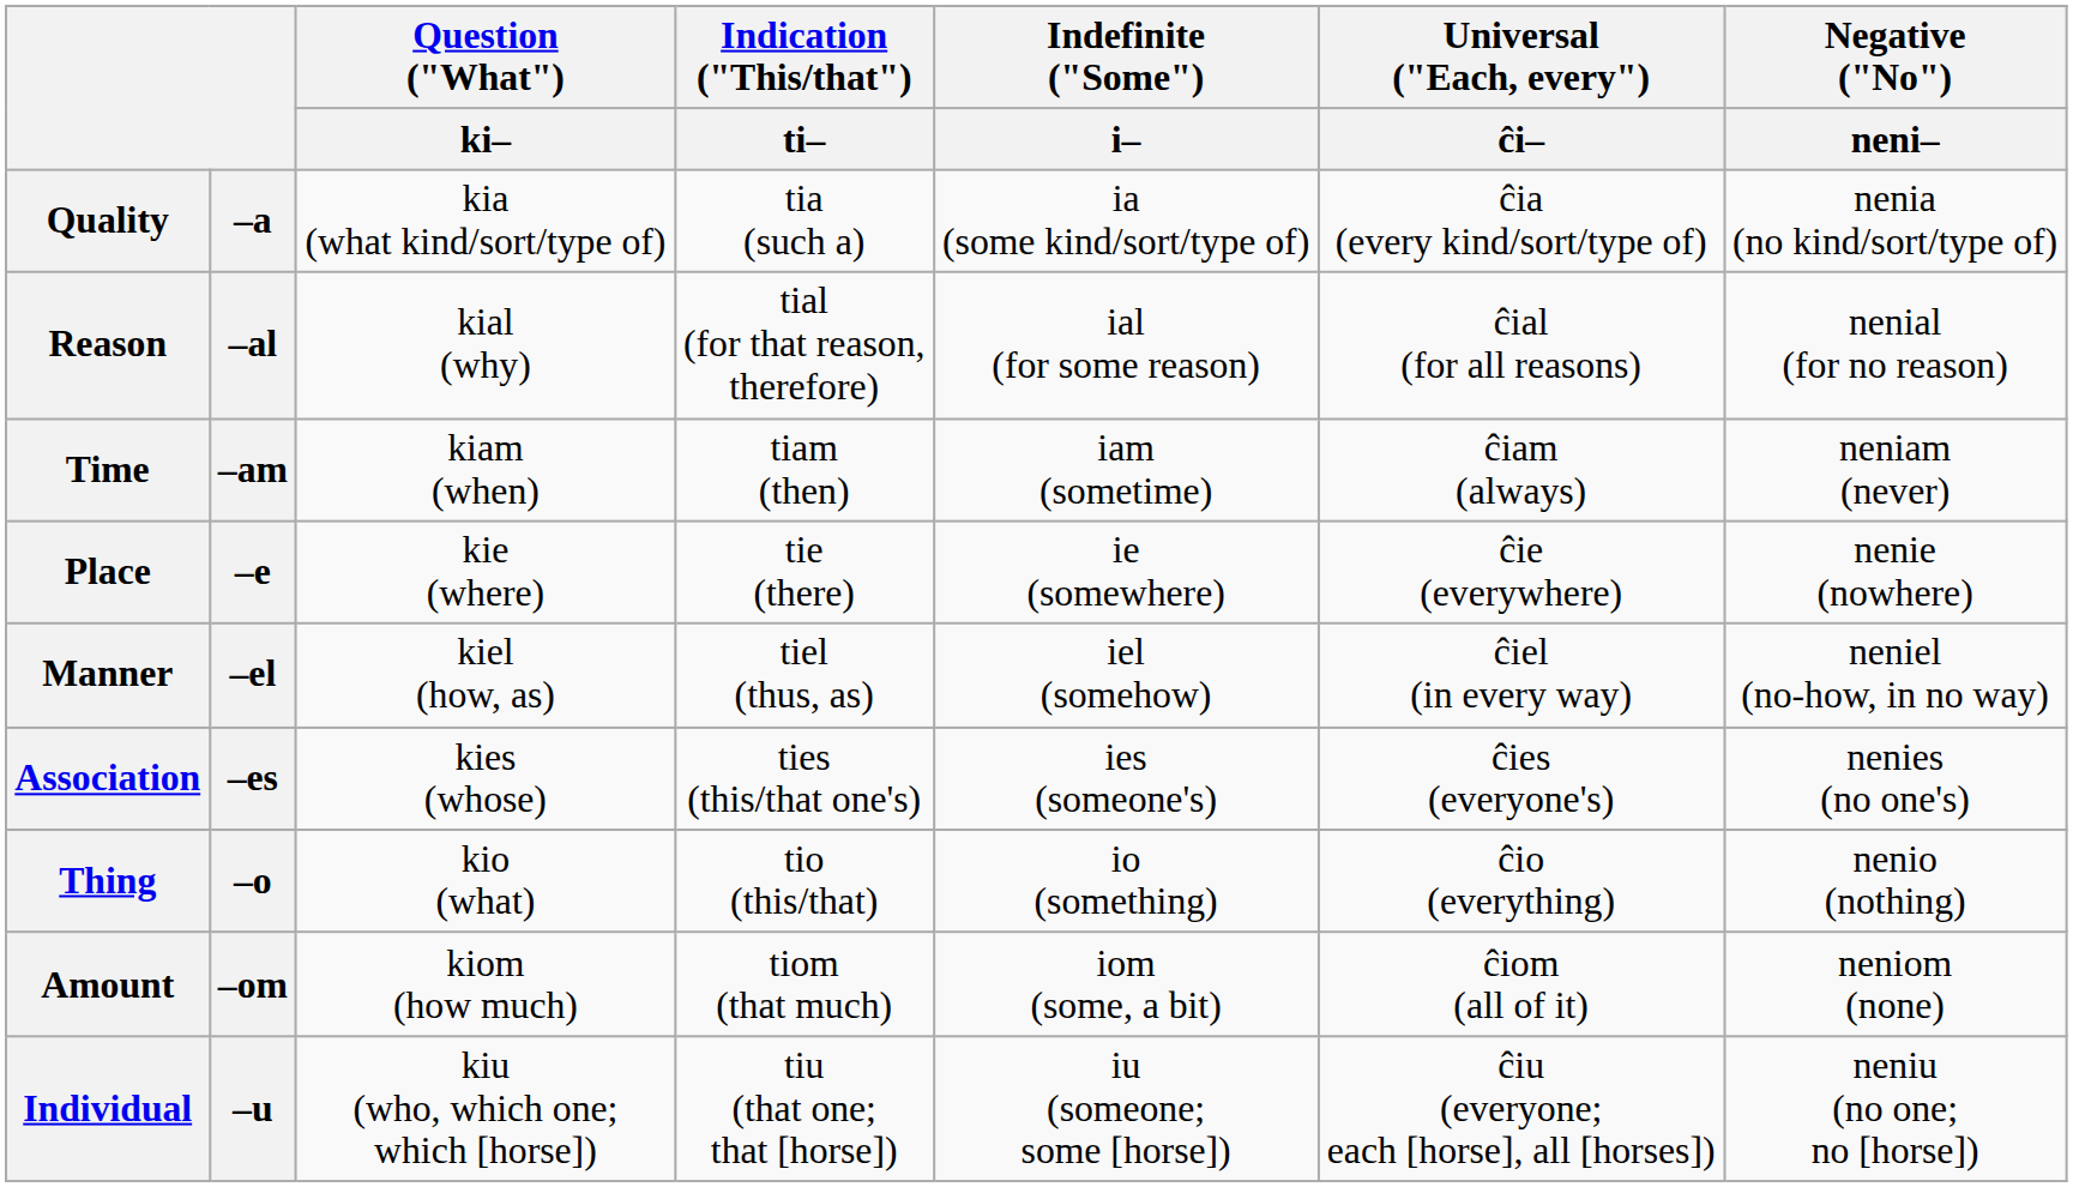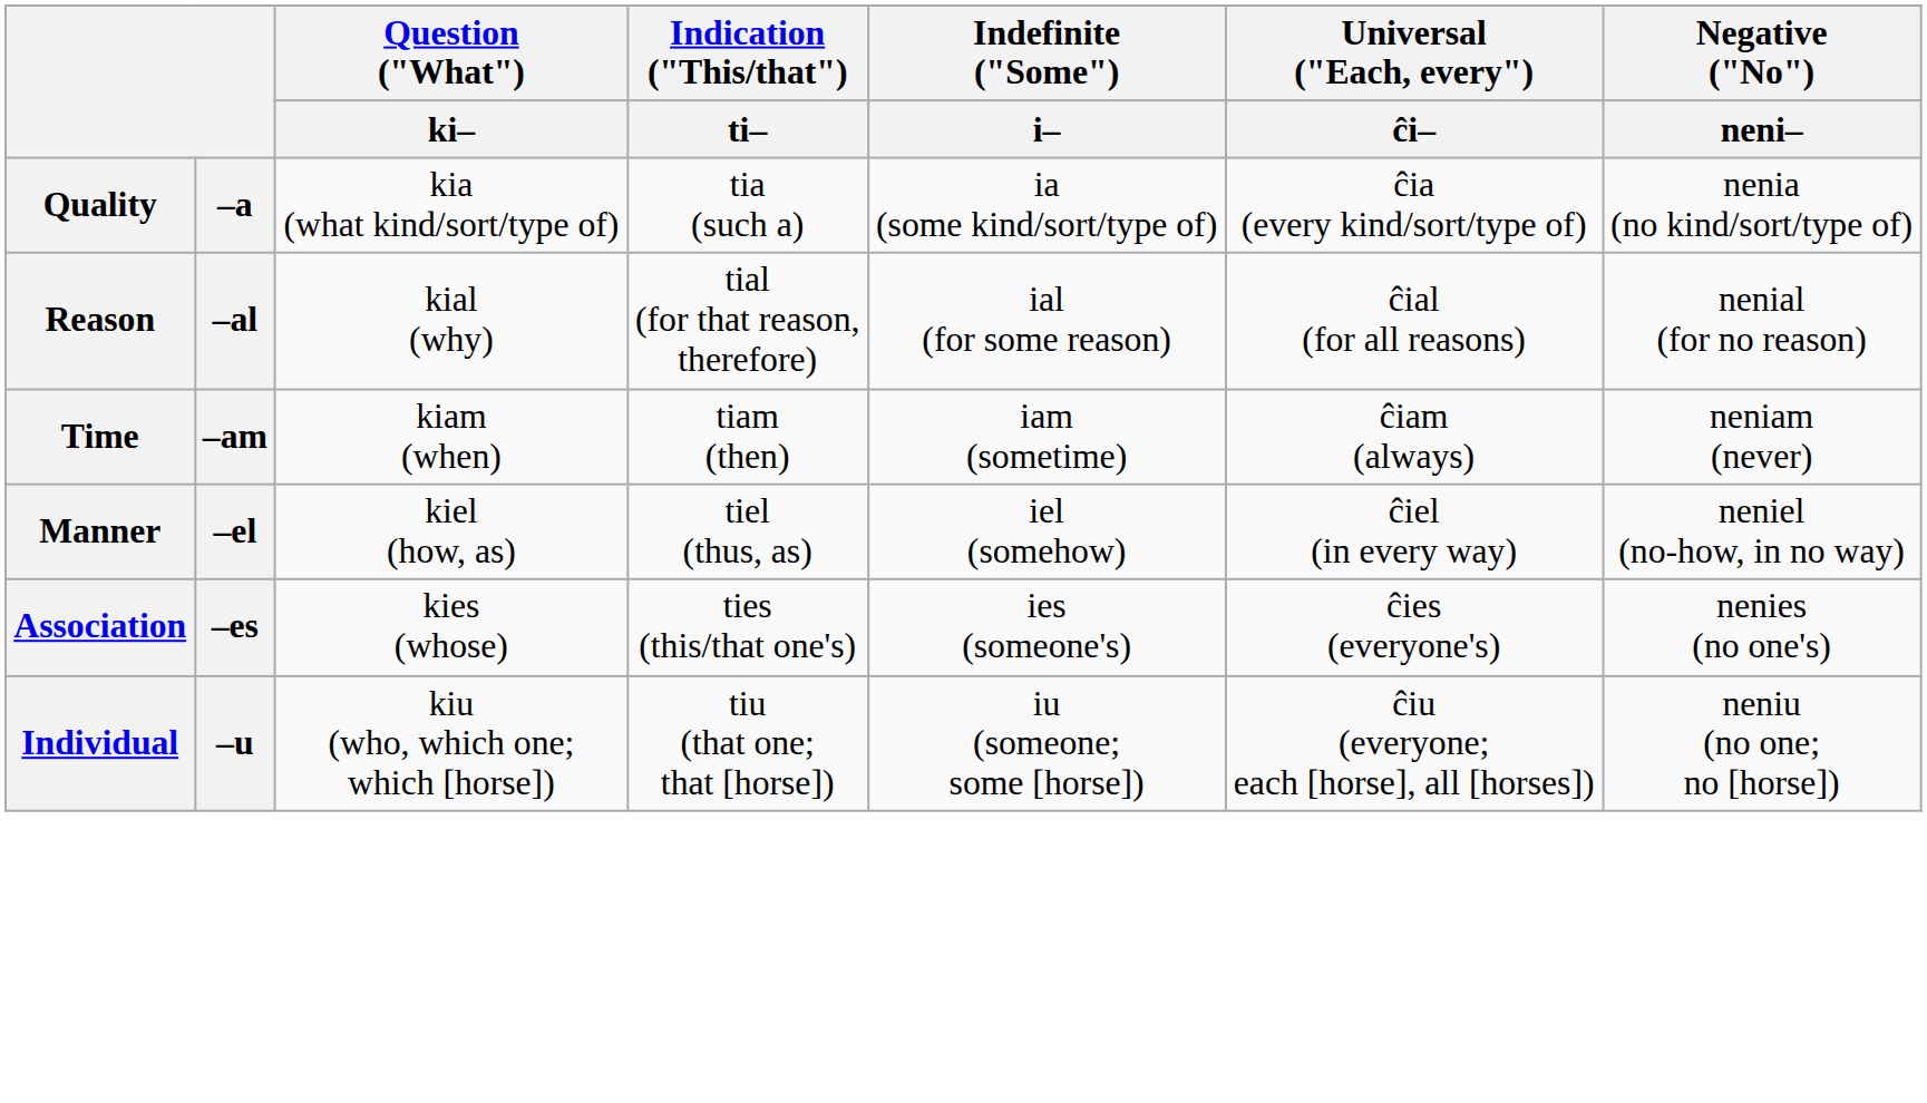 <table class="wikitable" style="text-align:center">
 <tr>
 <th colspan="2" rowspan="2"></th>
 <th><a href='#'>Question</a><br>("What")</th>
 <th><a href='#'>Indication</a><br>("This/that")</th>
 <th>Indefinite<br>("Some")</th>
 <th>Universal<br>("Each, every")</th>
 <th>Negative<br>("No")</th>
 </tr>
 <tr>
 <th>ki–</th>
 <th>ti–</th>
 <th>i–</th>
 <th>ĉi–</th>
 <th>neni–</th>
 </tr>
 <tr>
 <th>Quality</th>
 <th>–a</th>
 <td>kia<br>(what kind/sort/type of)</td>
 <td>tia<br>(such a)</td>
 <td>ia<br>(some kind/sort/type of)</td>
 <td>ĉia<br>(every kind/sort/type of)</td>
 <td>nenia<br>(no kind/sort/type of)</td>
 </tr>
 <tr>
 <th>Reason</th>
 <th>–al</th>
 <td>kial<br>(why)</td>
 <td>tial<br>(for that reason, <br>therefore)</td>
 <td>ial<br>(for some reason)</td>
 <td>ĉial<br>(for all reasons)</td>
 <td>nenial<br>(for no reason)</td>
 </tr>
 <tr>
 <th>Time</th>
 <th>–am</th>
 <td>kiam<br>(when)</td>
 <td>tiam<br>(then)</td>
 <td>iam<br>(sometime)</td>
 <td>ĉiam<br>(always)</td>
 <td>neniam<br>(never)</td>
 </tr>
 <tr>
-<th>Place</th>
-<th>–e</th>
-<td>kie<br>(where)</td>
-<td>tie<br>(there)</td>
-<td>ie<br>(somewhere)</td>
-<td>ĉie<br>(everywhere)</td>
-<td>nenie<br>(nowhere)</td>
-</tr>
-<tr>
 <th>Manner</th>
 <th>–el</th>
 <td>kiel<br>(how, as)</td>
 <td>tiel<br>(thus, as)</td>
 <td>iel<br>(somehow)</td>
 <td>ĉiel<br>(in every way)</td>
 <td>neniel<br>(no-how, in no way)</td>
 </tr>
 <tr>
 <th><a href='#'>Association</a></th>
 <th>–es</th>
 <td>kies<br>(whose)</td>
 <td>ties<br>(this/that one's)</td>
 <td>ies<br>(someone's)</td>
 <td>ĉies<br>(everyone's)</td>
 <td>nenies<br>(no one's)</td>
 </tr>
 <tr>
-<th><a href='#'>Thing</a></th>
-<th>–o</th>
-<td>kio<br>(what)</td>
-<td>tio<br>(this/that)</td>
-<td>io<br>(something)</td>
-<td>ĉio<br>(everything)</td>
-<td>nenio<br>(nothing)</td>
-</tr>
-<tr>
-<th>Amount</th>
-<th>–om</th>
-<td>kiom<br>(how much)</td>
-<td>tiom<br>(that much)</td>
-<td>iom<br>(some, a bit)</td>
-<td>ĉiom<br>(all of it)</td>
-<td>neniom<br>(none)</td>
-</tr>
-<tr>
 <th><a href='#'>Individual</a></th>
 <th>–u</th>
 <td>kiu<br>(who, which one; <br>which [horse])</td>
 <td>tiu<br>(that one; <br>that [horse])</td>
 <td>iu<br>(someone; <br>some [horse])</td>
 <td>ĉiu<br>(everyone; <br>each [horse], all [horses])</td>
 <td>neniu<br>(no one; <br>no [horse])</td>
 </tr>
 </table>
